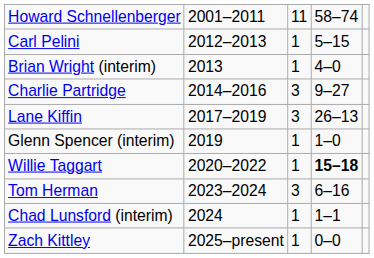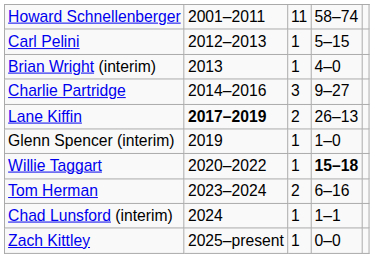 <table class="wikitable">
 <tr>
 </tr>
 <tr>
 <td><a href='#'>Howard Schnellenberger</a></td>
 <td>2001–2011</td>
 <td>11</td>
 <td>58–74</td>
 <td></td>
 </tr>
 <tr>
 <td><a href='#'>Carl Pelini</a></td>
 <td>2012–2013</td>
 <td>1</td>
 <td>5–15</td>
 <td></td>
 </tr>
 <tr>
 <td><a href='#'>Brian Wright</a> (interim)</td>
 <td>2013</td>
 <td>1</td>
 <td>4–0</td>
 <td></td>
 </tr>
 <tr>
 <td><a href='#'>Charlie Partridge</a></td>
 <td>2014–2016</td>
 <td>3</td>
 <td>9–27</td>
 <td></td>
 </tr>
 <tr>
 <td><a href='#'>Lane Kiffin</a></td>
-<td>2017–2019</td>
-<td>3</td>
+<td><strong>2017–2019</strong></td>
+<td>2</td>
 <td>26–13</td>
 <td></td>
 </tr>
 <tr>
 <td>Glenn Spencer (interim)</td>
 <td>2019</td>
 <td>1</td>
 <td>1–0</td>
 <td></td>
 </tr>
 <tr>
 <td><a href='#'>Willie Taggart</a></td>
 <td>2020–2022</td>
 <td>1</td>
 <td><strong>15–18</strong></td>
 <td></td>
 </tr>
 <tr>
 <td><a href='#'>Tom Herman</a></td>
 <td>2023–2024</td>
-<td>3</td>
+<td>2</td>
 <td>6–16</td>
 <td></td>
 </tr>
 <tr>
 <td><a href='#'>Chad Lunsford</a> (interim)</td>
 <td>2024</td>
 <td>1</td>
 <td>1–1</td>
 <td></td>
 </tr>
 <tr>
 <td><a href='#'>Zach Kittley</a></td>
 <td>2025–present</td>
 <td>1</td>
 <td>0–0</td>
 <td></td>
 </tr>
 </table>
